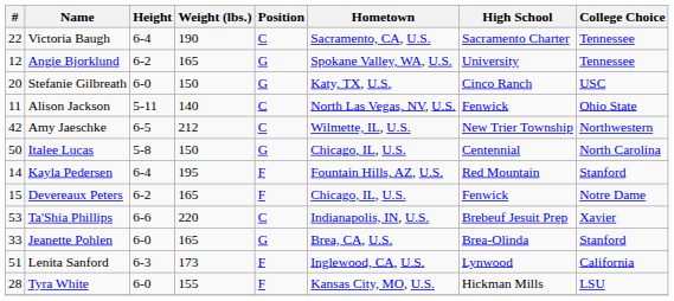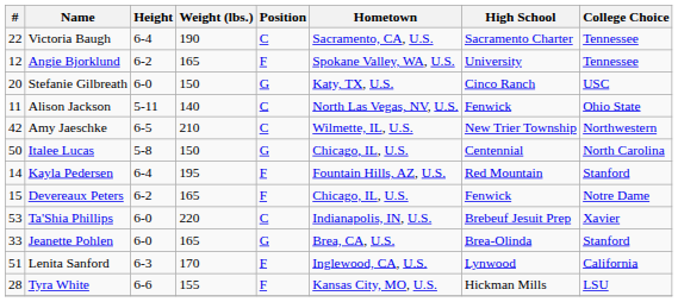 <table class="wikitable sortable" style="font-size: 95%;">
 <tr>
 <th>#</th>
 <th>Name</th>
 <th>Height</th>
 <th>Weight (lbs.)</th>
 <th>Position</th>
 <th>Hometown</th>
 <th>High School</th>
 <th>College Choice</th>
 </tr>
 <tr>
 <td>22</td>
 <td>Victoria Baugh</td>
 <td>6-4</td>
 <td>190</td>
 <td><a href='#'>C</a></td>
 <td><a href='#'>Sacramento, CA</a>, <a href='#'>U.S.</a></td>
 <td><a href='#'>Sacramento Charter</a></td>
 <td><a href='#'>Tennessee</a></td>
 </tr>
 <tr>
 <td>12</td>
 <td><a href='#'>Angie Bjorklund</a></td>
 <td>6-2</td>
 <td>165</td>
-<td><a href='#'>G</a></td>
+<td><a href='#'>F</a></td>
 <td><a href='#'>Spokane Valley, WA</a>, <a href='#'>U.S.</a></td>
 <td><a href='#'>University</a></td>
 <td><a href='#'>Tennessee</a></td>
 </tr>
 <tr>
 <td>20</td>
 <td>Stefanie Gilbreath</td>
 <td>6-0</td>
 <td>150</td>
 <td><a href='#'>G</a></td>
 <td><a href='#'>Katy, TX</a>, <a href='#'>U.S.</a></td>
 <td><a href='#'>Cinco Ranch</a></td>
 <td><a href='#'>USC</a></td>
 </tr>
 <tr>
 <td>11</td>
 <td>Alison Jackson</td>
 <td>5-11</td>
 <td>140</td>
 <td><a href='#'>C</a></td>
 <td><a href='#'>North Las Vegas, NV</a>, <a href='#'>U.S.</a></td>
 <td><a href='#'>Fenwick</a></td>
 <td><a href='#'>Ohio State</a></td>
 </tr>
 <tr>
 <td>42</td>
 <td>Amy Jaeschke</td>
 <td>6-5</td>
-<td>212</td>
+<td>210</td>
 <td><a href='#'>C</a></td>
 <td><a href='#'>Wilmette, IL</a>, <a href='#'>U.S.</a></td>
 <td><a href='#'>New Trier Township</a></td>
 <td><a href='#'>Northwestern</a></td>
 </tr>
 <tr>
 <td>50</td>
 <td><a href='#'>Italee Lucas</a></td>
 <td>5-8</td>
 <td>150</td>
 <td><a href='#'>G</a></td>
 <td><a href='#'>Chicago, IL</a>, <a href='#'>U.S.</a></td>
 <td><a href='#'>Centennial</a></td>
 <td><a href='#'>North Carolina</a></td>
 </tr>
 <tr>
 <td>14</td>
 <td><a href='#'>Kayla Pedersen</a></td>
 <td>6-4</td>
 <td>195</td>
 <td><a href='#'>F</a></td>
 <td><a href='#'>Fountain Hills, AZ</a>, <a href='#'>U.S.</a></td>
 <td><a href='#'>Red Mountain</a></td>
 <td><a href='#'>Stanford</a></td>
 </tr>
 <tr>
 <td>15</td>
 <td><a href='#'>Devereaux Peters</a></td>
 <td>6-2</td>
 <td>165</td>
 <td><a href='#'>F</a></td>
 <td><a href='#'>Chicago, IL</a>, <a href='#'>U.S.</a></td>
 <td><a href='#'>Fenwick</a></td>
 <td><a href='#'>Notre Dame</a></td>
 </tr>
 <tr>
 <td>53</td>
 <td><a href='#'>Ta'Shia Phillips</a></td>
-<td>6-6</td>
+<td>6-0</td>
 <td>220</td>
 <td><a href='#'>C</a></td>
 <td><a href='#'>Indianapolis, IN</a>, <a href='#'>U.S.</a></td>
 <td><a href='#'>Brebeuf Jesuit Prep</a></td>
 <td><a href='#'>Xavier</a></td>
 </tr>
 <tr>
 <td>33</td>
 <td><a href='#'>Jeanette Pohlen</a></td>
 <td>6-0</td>
 <td>165</td>
 <td><a href='#'>G</a></td>
 <td><a href='#'>Brea, CA</a>, <a href='#'>U.S.</a></td>
 <td><a href='#'>Brea-Olinda</a></td>
 <td><a href='#'>Stanford</a></td>
 </tr>
 <tr>
 <td>51</td>
 <td>Lenita Sanford</td>
 <td>6-3</td>
-<td>173</td>
+<td>170</td>
 <td><a href='#'>F</a></td>
 <td><a href='#'>Inglewood, CA</a>, <a href='#'>U.S.</a></td>
 <td><a href='#'>Lynwood</a></td>
 <td><a href='#'>California</a></td>
 </tr>
 <tr>
 <td>28</td>
 <td><a href='#'>Tyra White</a></td>
-<td>6-0</td>
+<td>6-6</td>
 <td>155</td>
 <td><a href='#'>F</a></td>
 <td><a href='#'>Kansas City, MO</a>, <a href='#'>U.S.</a></td>
 <td>Hickman Mills</td>
 <td><a href='#'>LSU</a></td>
 </tr>
 <tr>
 </tr>
 </table>
